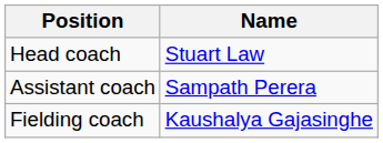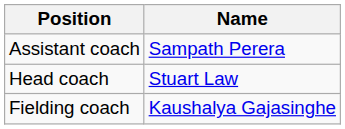 <table class="wikitable">
 <tr>
 <th>Position</th>
 <th>Name</th>
 </tr>
 <tr>
+<td>Assistant coach</td>
+<td><a href='#'>Sampath Perera</a></td>
+</tr>
+<tr>
 <td>Head coach</td>
 <td><a href='#'>Stuart Law</a></td>
-</tr>
-<tr>
-<td>Assistant coach</td>
-<td><a href='#'>Sampath Perera</a></td>
 </tr>
 <tr>
 <td>Fielding coach</td>
 <td><a href='#'>Kaushalya Gajasinghe</a></td>
 </tr>
 </table>
